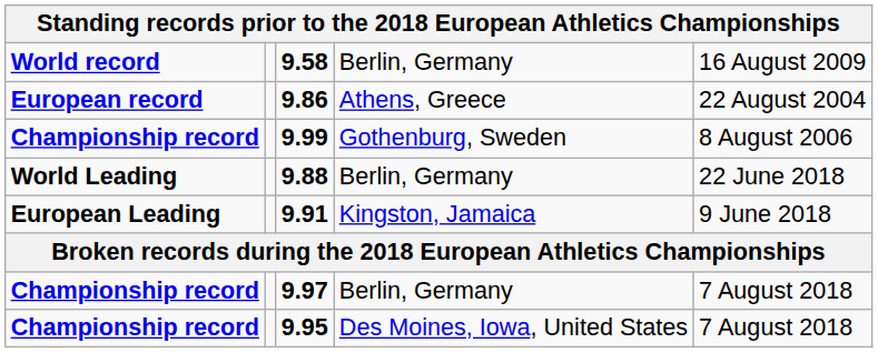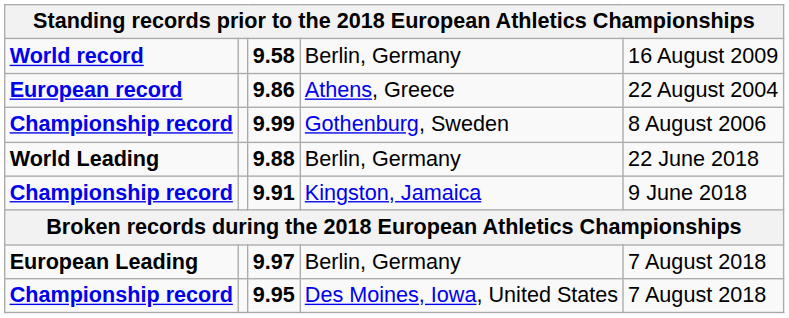 <table class="wikitable">
 <tr>
 <th colspan="5">Standing records prior to the 2018 European Athletics Championships</th>
 </tr>
 <tr>
 <td><strong><a href='#'>World record</a></strong></td>
 <td></td>
 <td><strong>9.58</strong></td>
 <td>Berlin, Germany</td>
 <td>16 August 2009</td>
 </tr>
 <tr>
 <td><strong><a href='#'>European record</a></strong></td>
 <td></td>
 <td><strong>9.86</strong></td>
 <td><a href='#'>Athens</a>, Greece</td>
 <td>22 August 2004</td>
 </tr>
 <tr>
 <td><strong><a href='#'>Championship record</a></strong></td>
 <td></td>
 <td><strong>9.99</strong></td>
 <td><a href='#'>Gothenburg</a>, Sweden</td>
 <td>8 August 2006</td>
 </tr>
 <tr>
 <td><strong>World Leading</strong></td>
 <td></td>
 <td><strong>9.88</strong></td>
 <td>Berlin, Germany</td>
 <td>22 June 2018</td>
 </tr>
 <tr>
-<td><strong>European Leading</strong></td>
+<td><strong><a href='#'>Championship record</a></strong></td>
 <td></td>
 <td><strong>9.91</strong></td>
 <td><a href='#'>Kingston, Jamaica</a></td>
 <td>9 June 2018</td>
 </tr>
 <tr>
 <th colspan="5">Broken records during the 2018 European Athletics Championships</th>
 </tr>
 <tr>
-<td><strong><a href='#'>Championship record</a></strong></td>
+<td><strong>European Leading</strong></td>
 <td></td>
 <td><strong>9.97</strong></td>
 <td>Berlin, Germany</td>
 <td>7 August 2018</td>
 </tr>
 <tr>
 <td><strong><a href='#'>Championship record</a></strong></td>
 <td></td>
 <td><strong>9.95</strong></td>
 <td><a href='#'>Des Moines, Iowa</a>, United States</td>
 <td>7 August 2018</td>
 </tr>
 </table>
